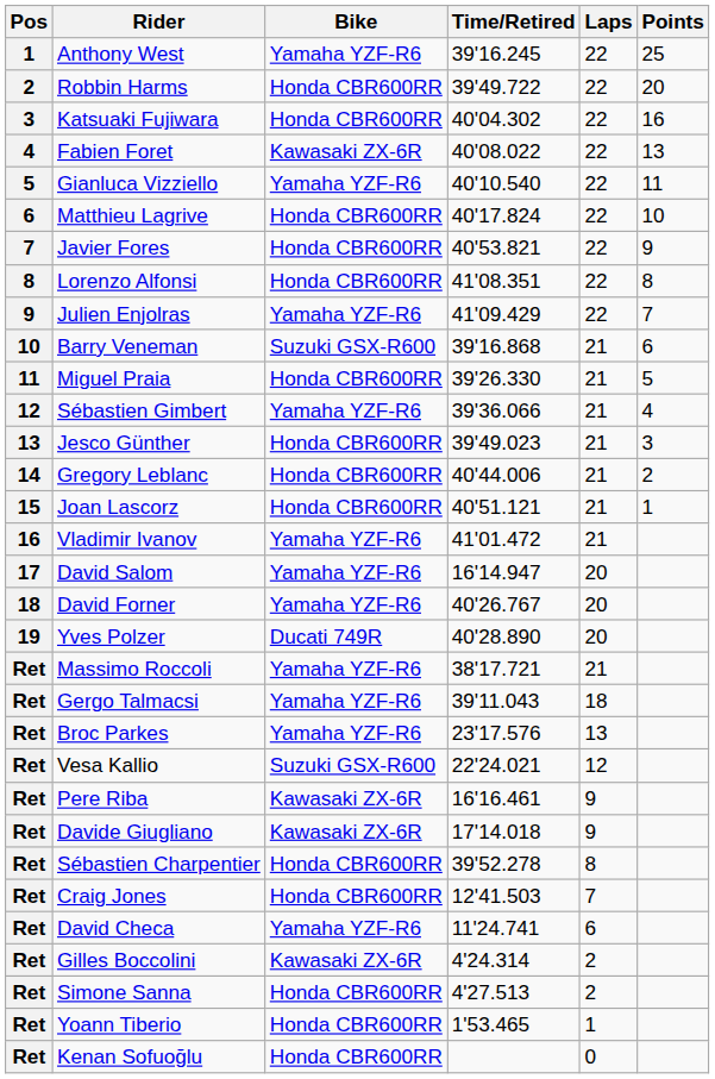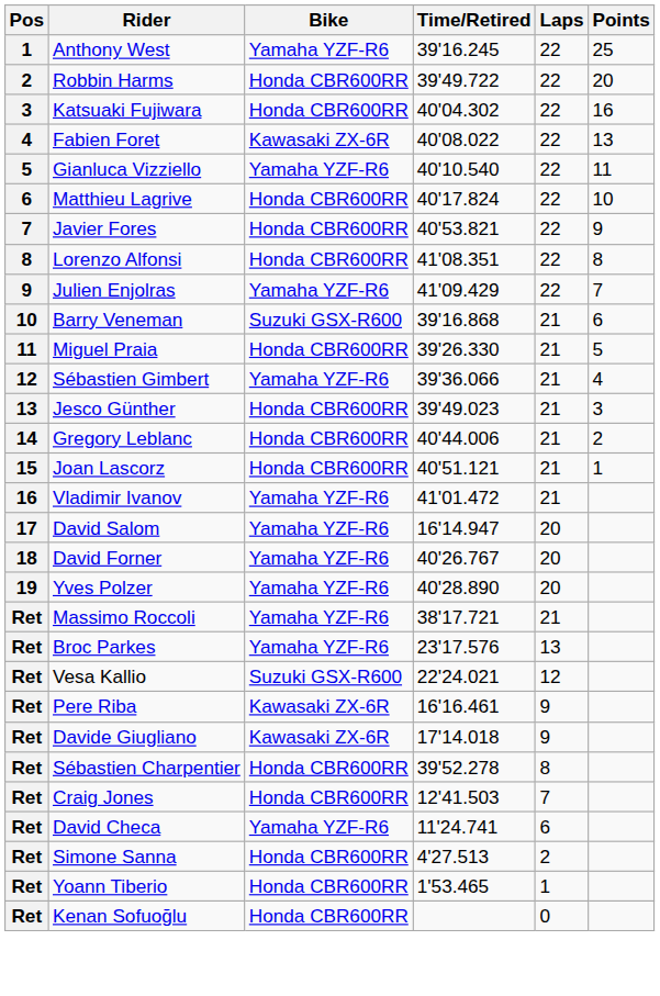 <table class="wikitable" style="font-size: 95%;">
 <tr>
 <th>Pos</th>
 <th>Rider</th>
 <th>Bike</th>
 <th>Time/Retired</th>
 <th>Laps</th>
 <th>Points</th>
 </tr>
 <tr>
 <th>1</th>
 <td> <a href='#'>Anthony West</a></td>
 <td><a href='#'>Yamaha YZF-R6</a></td>
 <td>39'16.245</td>
 <td>22</td>
 <td>25</td>
 </tr>
 <tr>
 <th>2</th>
 <td> <a href='#'>Robbin Harms</a></td>
 <td><a href='#'>Honda CBR600RR</a></td>
 <td>39'49.722</td>
 <td>22</td>
 <td>20</td>
 </tr>
 <tr>
 <th>3</th>
 <td> <a href='#'>Katsuaki Fujiwara</a></td>
 <td><a href='#'>Honda CBR600RR</a></td>
 <td>40'04.302</td>
 <td>22</td>
 <td>16</td>
 </tr>
 <tr>
 <th>4</th>
 <td> <a href='#'>Fabien Foret</a></td>
 <td><a href='#'>Kawasaki ZX-6R</a></td>
 <td>40'08.022</td>
 <td>22</td>
 <td>13</td>
 </tr>
 <tr>
 <th>5</th>
 <td> <a href='#'>Gianluca Vizziello</a></td>
 <td><a href='#'>Yamaha YZF-R6</a></td>
 <td>40'10.540</td>
 <td>22</td>
 <td>11</td>
 </tr>
 <tr>
 <th>6</th>
 <td> <a href='#'>Matthieu Lagrive</a></td>
 <td><a href='#'>Honda CBR600RR</a></td>
 <td>40'17.824</td>
 <td>22</td>
 <td>10</td>
 </tr>
 <tr>
 <th>7</th>
 <td> <a href='#'>Javier Fores</a></td>
 <td><a href='#'>Honda CBR600RR</a></td>
 <td>40'53.821</td>
 <td>22</td>
 <td>9</td>
 </tr>
 <tr>
 <th>8</th>
 <td> <a href='#'>Lorenzo Alfonsi</a></td>
 <td><a href='#'>Honda CBR600RR</a></td>
 <td>41'08.351</td>
 <td>22</td>
 <td>8</td>
 </tr>
 <tr>
 <th>9</th>
 <td> <a href='#'>Julien Enjolras</a></td>
 <td><a href='#'>Yamaha YZF-R6</a></td>
 <td>41'09.429</td>
 <td>22</td>
 <td>7</td>
 </tr>
 <tr>
 <th>10</th>
 <td> <a href='#'>Barry Veneman</a></td>
 <td><a href='#'>Suzuki GSX-R600</a></td>
 <td>39'16.868</td>
 <td>21</td>
 <td>6</td>
 </tr>
 <tr>
 <th>11</th>
 <td> <a href='#'>Miguel Praia</a></td>
 <td><a href='#'>Honda CBR600RR</a></td>
 <td>39'26.330</td>
 <td>21</td>
 <td>5</td>
 </tr>
 <tr>
 <th>12</th>
 <td> <a href='#'>Sébastien Gimbert</a></td>
 <td><a href='#'>Yamaha YZF-R6</a></td>
 <td>39'36.066</td>
 <td>21</td>
 <td>4</td>
 </tr>
 <tr>
 <th>13</th>
 <td> <a href='#'>Jesco Günther</a></td>
 <td><a href='#'>Honda CBR600RR</a></td>
 <td>39'49.023</td>
 <td>21</td>
 <td>3</td>
 </tr>
 <tr>
 <th>14</th>
 <td> <a href='#'>Gregory Leblanc</a></td>
 <td><a href='#'>Honda CBR600RR</a></td>
 <td>40'44.006</td>
 <td>21</td>
 <td>2</td>
 </tr>
 <tr>
 <th>15</th>
 <td> <a href='#'>Joan Lascorz</a></td>
 <td><a href='#'>Honda CBR600RR</a></td>
 <td>40'51.121</td>
 <td>21</td>
 <td>1</td>
 </tr>
 <tr>
 <th>16</th>
 <td> <a href='#'>Vladimir Ivanov</a></td>
 <td><a href='#'>Yamaha YZF-R6</a></td>
 <td>41'01.472</td>
 <td>21</td>
 <td></td>
 </tr>
 <tr>
 <th>17</th>
 <td> <a href='#'>David Salom</a></td>
 <td><a href='#'>Yamaha YZF-R6</a></td>
 <td>16'14.947</td>
 <td>20</td>
 <td></td>
 </tr>
 <tr>
 <th>18</th>
 <td> <a href='#'>David Forner</a></td>
 <td><a href='#'>Yamaha YZF-R6</a></td>
 <td>40'26.767</td>
 <td>20</td>
 <td></td>
 </tr>
 <tr>
 <th>19</th>
 <td> <a href='#'>Yves Polzer</a></td>
-<td><a href='#'>Ducati 749R</a></td>
+<td><a href='#'>Yamaha YZF-R6</a></td>
 <td>40'28.890</td>
 <td>20</td>
 <td></td>
 </tr>
 <tr>
 <th>Ret</th>
 <td> <a href='#'>Massimo Roccoli</a></td>
 <td><a href='#'>Yamaha YZF-R6</a></td>
 <td>38'17.721</td>
 <td>21</td>
-<td></td>
-</tr>
-<tr>
-<th>Ret</th>
-<td> <a href='#'>Gergo Talmacsi</a></td>
-<td><a href='#'>Yamaha YZF-R6</a></td>
-<td>39'11.043</td>
-<td>18</td>
 <td></td>
 </tr>
 <tr>
 <th>Ret</th>
 <td> <a href='#'>Broc Parkes</a></td>
 <td><a href='#'>Yamaha YZF-R6</a></td>
 <td>23'17.576</td>
 <td>13</td>
 <td></td>
 </tr>
 <tr>
 <th>Ret</th>
 <td> Vesa Kallio</td>
 <td><a href='#'>Suzuki GSX-R600</a></td>
 <td>22'24.021</td>
 <td>12</td>
 <td></td>
 </tr>
 <tr>
 <th>Ret</th>
 <td> <a href='#'>Pere Riba</a></td>
 <td><a href='#'>Kawasaki ZX-6R</a></td>
 <td>16'16.461</td>
 <td>9</td>
 <td></td>
 </tr>
 <tr>
 <th>Ret</th>
 <td> <a href='#'>Davide Giugliano</a></td>
 <td><a href='#'>Kawasaki ZX-6R</a></td>
 <td>17'14.018</td>
 <td>9</td>
 <td></td>
 </tr>
 <tr>
 <th>Ret</th>
 <td> <a href='#'>Sébastien Charpentier</a></td>
 <td><a href='#'>Honda CBR600RR</a></td>
 <td>39'52.278</td>
 <td>8</td>
 <td></td>
 </tr>
 <tr>
 <th>Ret</th>
 <td> <a href='#'>Craig Jones</a></td>
 <td><a href='#'>Honda CBR600RR</a></td>
 <td>12'41.503</td>
 <td>7</td>
 <td></td>
 </tr>
 <tr>
 <th>Ret</th>
 <td> <a href='#'>David Checa</a></td>
 <td><a href='#'>Yamaha YZF-R6</a></td>
 <td>11'24.741</td>
 <td>6</td>
 <td></td>
 </tr>
 <tr>
 <th>Ret</th>
-<td> <a href='#'>Gilles Boccolini</a></td>
-<td><a href='#'>Kawasaki ZX-6R</a></td>
-<td>4'24.314</td>
-<td>2</td>
-<td></td>
-</tr>
-<tr>
-<th>Ret</th>
 <td> <a href='#'>Simone Sanna</a></td>
 <td><a href='#'>Honda CBR600RR</a></td>
 <td>4'27.513</td>
 <td>2</td>
 <td></td>
 </tr>
 <tr>
 <th>Ret</th>
 <td> <a href='#'>Yoann Tiberio</a></td>
 <td><a href='#'>Honda CBR600RR</a></td>
 <td>1'53.465</td>
 <td>1</td>
 <td></td>
 </tr>
 <tr>
 <th>Ret</th>
 <td> <a href='#'>Kenan Sofuoğlu</a></td>
 <td><a href='#'>Honda CBR600RR</a></td>
 <td></td>
 <td>0</td>
 <td></td>
 </tr>
 </table>
